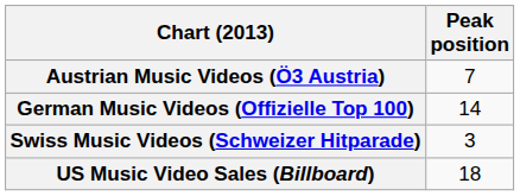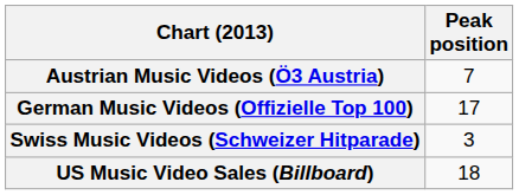 <table class="wikitable sortable plainrowheaders" style="text-align:center">
 <tr>
 <th scope="col">Chart (2013)</th>
 <th scope="col">Peak<br>position</th>
 </tr>
 <tr>
 <th scope="row">Austrian Music Videos (<a href='#'>Ö3 Austria</a>)</th>
 <td>7</td>
 </tr>
 <tr>
 <th scope="row">German Music Videos (<a href='#'>Offizielle Top 100</a>)</th>
-<td>14</td>
+<td>17</td>
 </tr>
 <tr>
 <th scope="row">Swiss Music Videos (<a href='#'>Schweizer Hitparade</a>)</th>
 <td>3</td>
 </tr>
 <tr>
 <th scope="row">US Music Video Sales (<em>Billboard</em>)</th>
 <td>18</td>
 </tr>
 </table>
